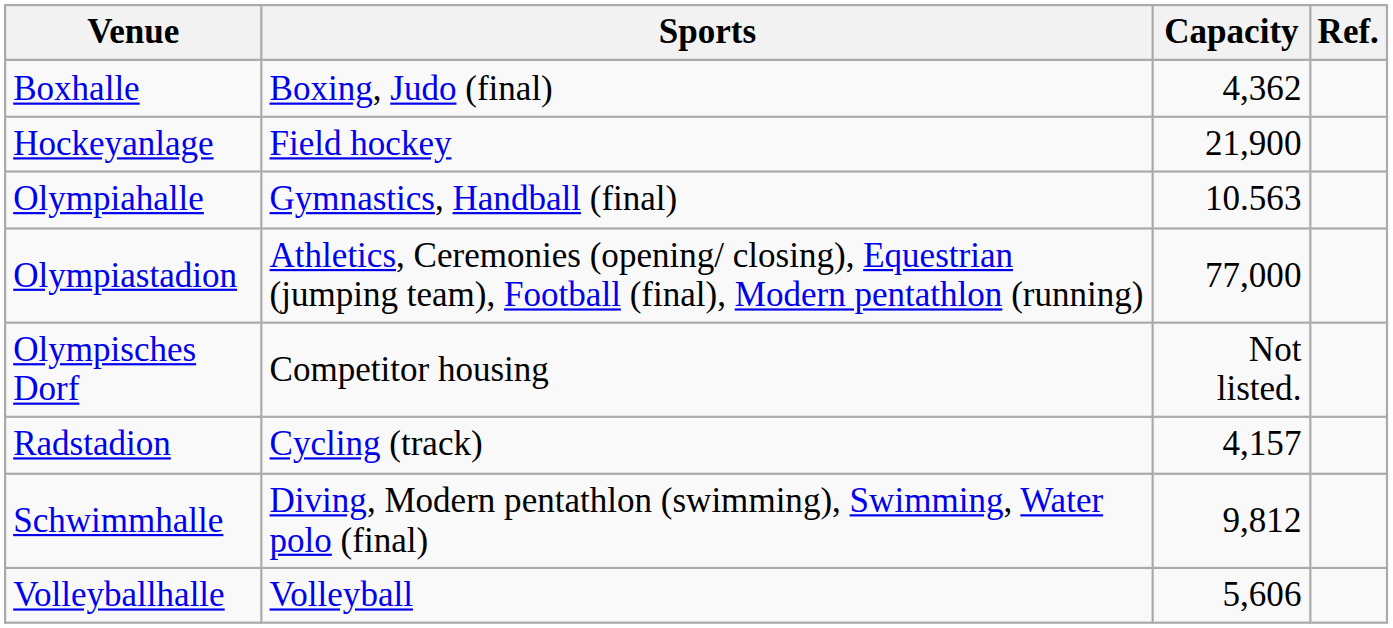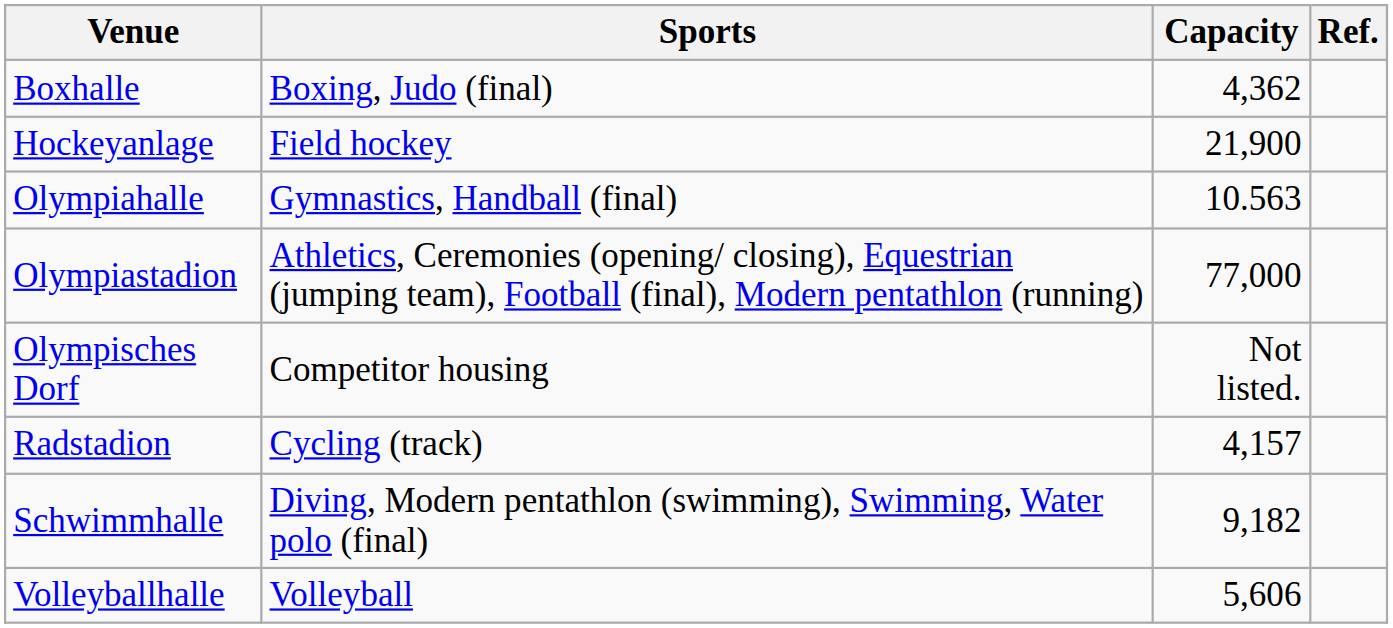 <table class="wikitable sortable" width=50%>
 <tr>
 <th>Venue</th>
 <th>Sports</th>
 <th>Capacity</th>
 <th class="unsortable">Ref.</th>
 </tr>
 <tr>
 <td><a href='#'>Boxhalle</a></td>
 <td><a href='#'>Boxing</a>, <a href='#'>Judo</a> (final)</td>
 <td align="right">4,362</td>
 <td align=center></td>
 </tr>
 <tr>
 <td><a href='#'>Hockeyanlage</a></td>
 <td><a href='#'>Field hockey</a></td>
 <td align="right">21,900</td>
 <td align=center></td>
 </tr>
 <tr>
 <td><a href='#'>Olympiahalle</a></td>
 <td><a href='#'>Gymnastics</a>, <a href='#'>Handball</a> (final)</td>
 <td align="right">10.563</td>
 <td align=center></td>
 </tr>
 <tr>
 <td><a href='#'>Olympiastadion</a></td>
 <td><a href='#'>Athletics</a>, Ceremonies (opening/ closing), <a href='#'>Equestrian</a> (jumping team), <a href='#'>Football</a> (final), <a href='#'>Modern pentathlon</a> (running)</td>
 <td align="right">77,000</td>
 <td align=center></td>
 </tr>
 <tr>
 <td><a href='#'>Olympisches Dorf</a></td>
 <td>Competitor housing</td>
 <td align="right">Not listed.</td>
 <td align=center></td>
 </tr>
 <tr>
 <td><a href='#'>Radstadion</a></td>
 <td><a href='#'>Cycling</a> (track)</td>
 <td align="right">4,157</td>
 <td align=center></td>
 </tr>
 <tr>
 <td><a href='#'>Schwimmhalle</a></td>
 <td><a href='#'>Diving</a>, Modern pentathlon (swimming), <a href='#'>Swimming</a>, <a href='#'>Water polo</a> (final)</td>
-<td align="right">9,812</td>
+<td align="right">9,182</td>
 <td align=center></td>
 </tr>
 <tr>
 <td><a href='#'>Volleyballhalle</a></td>
 <td><a href='#'>Volleyball</a></td>
 <td align="right">5,606</td>
 <td align=center></td>
 </tr>
 </table>
